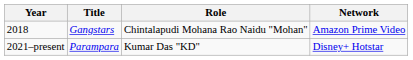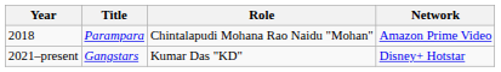 <table class="wikitable plainrowheaders sortable">
 <tr>
 <th scope="col">Year</th>
 <th scope="col">Title</th>
 <th scope="col">Role</th>
 <th scope="col" class="unsortable">Network</th>
 </tr>
 <tr>
 <td>2018</td>
-<td><em><a href='#'>Gangstars</a></em></td>
+<td><em><a href='#'>Parampara</a></em></td>
 <td>Chintalapudi Mohana Rao Naidu "Mohan"</td>
 <td><a href='#'>Amazon Prime Video</a></td>
 </tr>
 <tr>
 <td>2021–present</td>
-<td><em><a href='#'>Parampara</a></em></td>
+<td><em><a href='#'>Gangstars</a></em></td>
 <td>Kumar Das "KD"</td>
 <td><a href='#'>Disney+ Hotstar</a></td>
 </tr>
 </table>
